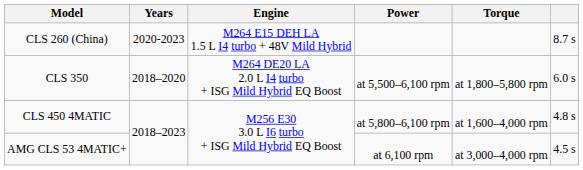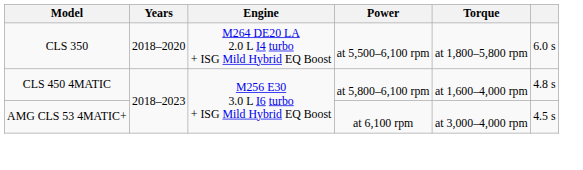 <table class="wikitable sortable" style="text-align: center;">
 <tr>
 <th>Model</th>
 <th>Years</th>
 <th>Engine</th>
 <th>Power</th>
 <th>Torque</th>
 <th></th>
-</tr>
-<tr>
-<td>CLS 260 (China)</td>
-<td>2020-2023</td>
-<td><a href='#'>M264 E15 DEH LA</a> <br> 1.5 L <a href='#'>I4</a> <a href='#'>turbo</a> + 48V <a href='#'>Mild Hybrid</a></td>
-<td></td>
-<td></td>
-<td>8.7 s</td>
 </tr>
 <tr>
 <td>CLS 350</td>
 <td>2018–2020</td>
 <td><a href='#'>M264 DE20 LA</a> <br> 2.0 L <a href='#'>I4</a> <a href='#'>turbo</a> <br> + ISG <a href='#'>Mild Hybrid</a> EQ Boost</td>
 <td> <br> at 5,500–6,100 rpm</td>
 <td> <br> at 1,800–5,800 rpm</td>
 <td>6.0 s</td>
 </tr>
 <tr>
 <td>CLS 450 4MATIC</td>
 <td rowspan="2">2018–2023</td>
 <td rowspan="2"><a href='#'>M256 E30</a> <br> 3.0 L <a href='#'>I6</a> <a href='#'>turbo</a> <br> + ISG <a href='#'>Mild Hybrid</a> EQ Boost</td>
 <td> <br> at 5,800–6,100 rpm</td>
 <td> <br> at 1,600–4,000 rpm</td>
 <td>4.8 s</td>
 </tr>
 <tr>
 <td>AMG CLS 53 4MATIC+</td>
 <td> <br> at 6,100 rpm</td>
 <td> <br> at 3,000–4,000 rpm</td>
 <td>4.5 s</td>
 </tr>
 </table>
